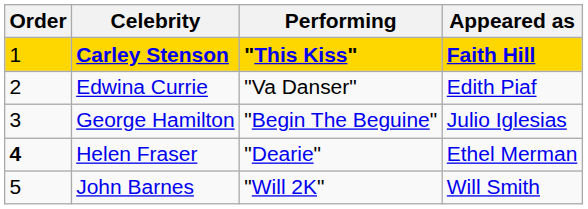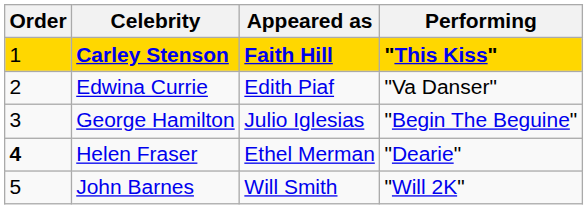 <table class="wikitable">
 <tr>
 <th>Order</th>
 <th>Celebrity</th>
+<th>Appeared as</th>
 <th>Performing</th>
-<th>Appeared as</th>
 </tr>
 <tr style="background:gold;">
 <td>1</td>
 <td><strong><a href='#'>Carley Stenson</a></strong></td>
+<td><strong><a href='#'>Faith Hill</a></strong></td>
 <td><strong>"<a href='#'>This Kiss</a>"</strong></td>
-<td><strong><a href='#'>Faith Hill</a></strong></td>
 </tr>
 <tr>
 <td>2</td>
 <td><a href='#'>Edwina Currie</a></td>
+<td><a href='#'>Edith Piaf</a></td>
 <td>"Va Danser"</td>
-<td><a href='#'>Edith Piaf</a></td>
 </tr>
 <tr>
 <td>3</td>
 <td><a href='#'>George Hamilton</a></td>
+<td><a href='#'>Julio Iglesias</a></td>
 <td>"<a href='#'>Begin The Beguine</a>"</td>
-<td><a href='#'>Julio Iglesias</a></td>
 </tr>
 <tr>
 <td><strong>4</strong></td>
 <td><a href='#'>Helen Fraser</a></td>
+<td><a href='#'>Ethel Merman</a></td>
 <td>"<a href='#'>Dearie</a>"</td>
-<td><a href='#'>Ethel Merman</a></td>
 </tr>
 <tr>
 <td>5</td>
 <td><a href='#'>John Barnes</a></td>
+<td><a href='#'>Will Smith</a></td>
 <td>"<a href='#'>Will 2K</a>"</td>
-<td><a href='#'>Will Smith</a></td>
 </tr>
 </table>
